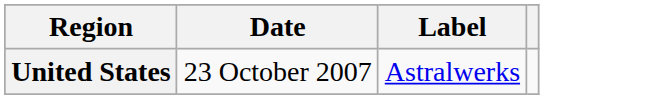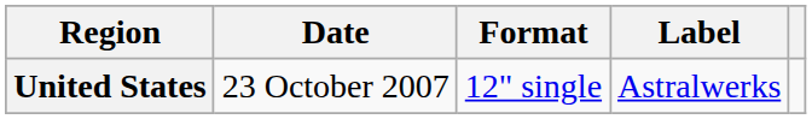 <table class="wikitable plainrowheaders">
 <tr>
 <th scope="col">Region</th>
 <th scope="col">Date</th>
+<th scope="col">Format</th>
 <th scope="col">Label</th>
 <th scope="col"></th>
 </tr>
 <tr>
 <th scope="row">United States</th>
 <td>23 October 2007</td>
+<td><a href='#'>12" single</a></td>
 <td><a href='#'>Astralwerks</a></td>
 <td align="center"></td>
 </tr>
 </table>
